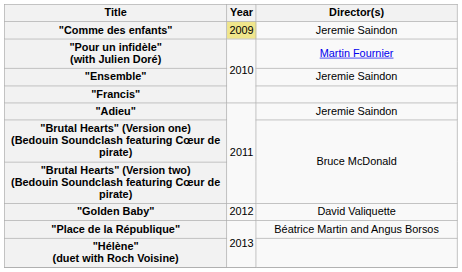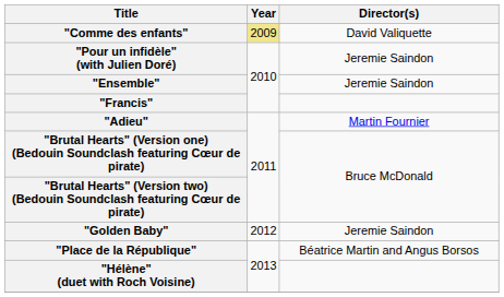 <table class="wikitable plainrowheaders" style="text-align:center;">
 <tr>
 <th scope="col" style="width:20em;">Title</th>
 <th scope="col">Year</th>
 <th scope="col" style="width:18em;">Director(s)</th>
 </tr>
 <tr>
 <th scope="row">"Comme des enfants"</th>
 <td style="background: khaki;">2009</td>
-<td>Jeremie Saindon</td>
+<td>David Valiquette</td>
 </tr>
 <tr>
 <th scope="row">"Pour un infidèle"<br><span>(with Julien Doré)</span></th>
 <td rowspan="3">2010</td>
-<td><a href='#'>Martin Fournier</a></td>
+<td>Jeremie Saindon</td>
 </tr>
 <tr>
 <th scope="row">"Ensemble"</th>
 <td>Jeremie Saindon</td>
 </tr>
 <tr>
 <th scope="row">"Francis"</th>
 <td></td>
 </tr>
 <tr>
 <th scope="row">"Adieu"</th>
 <td rowspan="3">2011</td>
-<td>Jeremie Saindon</td>
+<td><a href='#'>Martin Fournier</a></td>
 </tr>
 <tr>
 <th scope="row">"Brutal Hearts" <span>(Version one)</span><br><span>(Bedouin Soundclash featuring Cœur de pirate)</span></th>
 <td rowspan="2">Bruce McDonald</td>
 </tr>
 <tr>
 <th scope="row">"Brutal Hearts" <span>(Version two)</span><br><span>(Bedouin Soundclash featuring Cœur de pirate)</span></th>
 </tr>
 <tr>
 <th scope="row">"Golden Baby"</th>
 <td>2012</td>
-<td>David Valiquette</td>
+<td>Jeremie Saindon</td>
 </tr>
 <tr>
 <th scope="row">"Place de la République"</th>
 <td rowspan="2">2013</td>
 <td>Béatrice Martin and Angus Borsos</td>
 </tr>
 <tr>
 <th scope="row">"Hélène"<br><span>(duet with Roch Voisine)</span></th>
 <td></td>
 </tr>
 <tr>
 </tr>
 </table>
